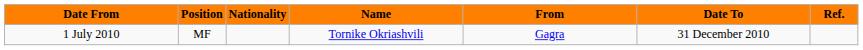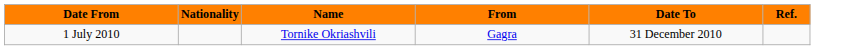 <table class="wikitable" style="text-align:center; font-size:90%; ">
 <tr>
 <th style="background:#FF8000; color:black; width:200px;">Date From</th>
-<th style="background:#FF8000; color:black; width:50px;">Position</th>
 <th style="background:#FF8000; color:black; width:50px;">Nationality</th>
 <th style="background:#FF8000; color:black; width:200px;">Name</th>
 <th style="background:#FF8000; color:black; width:200px;">From</th>
 <th style="background:#FF8000; color:black; width:200px;">Date To</th>
 <th style="background:#FF8000; color:black; width:50px;">Ref.</th>
 </tr>
 <tr>
 <td>1 July 2010</td>
-<td>MF</td>
 <td></td>
 <td><a href='#'>Tornike Okriashvili</a></td>
 <td><a href='#'>Gagra</a></td>
 <td>31 December 2010</td>
 <td></td>
 </tr>
 </table>
